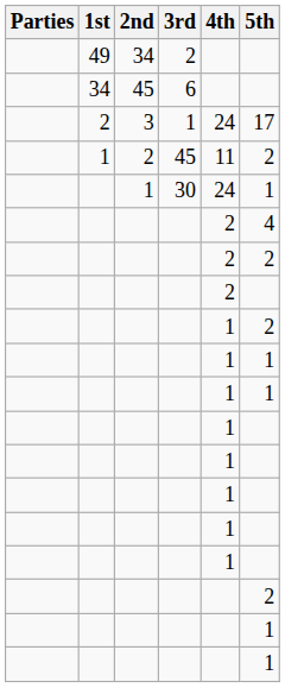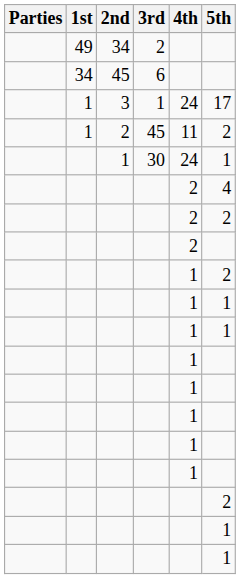 <table class="wikitable" style="text-align:right;">
 <tr>
 <th style="text-align:left;">Parties</th>
 <th>1st</th>
 <th>2nd</th>
 <th>3rd</th>
 <th>4th</th>
 <th>5th</th>
 </tr>
 <tr>
 <td style="text-align:left;"></td>
 <td>49</td>
 <td>34</td>
 <td>2</td>
 <td></td>
 <td></td>
 </tr>
 <tr>
 <td style="text-align:left;"></td>
 <td>34</td>
 <td>45</td>
 <td>6</td>
 <td></td>
 <td></td>
 </tr>
 <tr>
 <td style="text-align:left;"></td>
-<td>2</td>
+<td>1</td>
 <td>3</td>
 <td>1</td>
 <td>24</td>
 <td>17</td>
 </tr>
 <tr>
 <td style="text-align:left;"></td>
 <td>1</td>
 <td>2</td>
 <td>45</td>
 <td>11</td>
 <td>2</td>
 </tr>
 <tr>
 <td style="text-align:left;"></td>
 <td></td>
 <td>1</td>
 <td>30</td>
 <td>24</td>
 <td>1</td>
 </tr>
 <tr>
 <td style="text-align:left;"></td>
 <td></td>
 <td></td>
 <td></td>
 <td>2</td>
 <td>4</td>
 </tr>
 <tr>
 <td style="text-align:left;"></td>
 <td></td>
 <td></td>
 <td></td>
 <td>2</td>
 <td>2</td>
 </tr>
 <tr>
 <td style="text-align:left;"></td>
 <td></td>
 <td></td>
 <td></td>
 <td>2</td>
 <td></td>
 </tr>
 <tr>
 <td style="text-align:left;"></td>
 <td></td>
 <td></td>
 <td></td>
 <td>1</td>
 <td>2</td>
 </tr>
 <tr>
 <td style="text-align:left;"></td>
 <td></td>
 <td></td>
 <td></td>
 <td>1</td>
 <td>1</td>
 </tr>
 <tr>
 <td style="text-align:left;"></td>
 <td></td>
 <td></td>
 <td></td>
 <td>1</td>
 <td>1</td>
 </tr>
 <tr>
 <td style="text-align:left;"></td>
 <td></td>
 <td></td>
 <td></td>
 <td>1</td>
 <td></td>
 </tr>
 <tr>
 <td style="text-align:left;"></td>
 <td></td>
 <td></td>
 <td></td>
 <td>1</td>
 <td></td>
 </tr>
 <tr>
 <td style="text-align:left;"></td>
 <td></td>
 <td></td>
 <td></td>
 <td>1</td>
 <td></td>
 </tr>
 <tr>
 <td style="text-align:left;"></td>
 <td></td>
 <td></td>
 <td></td>
 <td>1</td>
 <td></td>
 </tr>
 <tr>
 <td style="text-align:left;"></td>
 <td></td>
 <td></td>
 <td></td>
 <td>1</td>
 <td></td>
 </tr>
 <tr>
 <td style="text-align:left;"></td>
 <td></td>
 <td></td>
 <td></td>
 <td></td>
 <td>2</td>
 </tr>
 <tr>
 <td style="text-align:left;"></td>
 <td></td>
 <td></td>
 <td></td>
 <td></td>
 <td>1</td>
 </tr>
 <tr>
 <td style="text-align:left;"></td>
 <td></td>
 <td></td>
 <td></td>
 <td></td>
 <td>1</td>
 </tr>
 </table>
